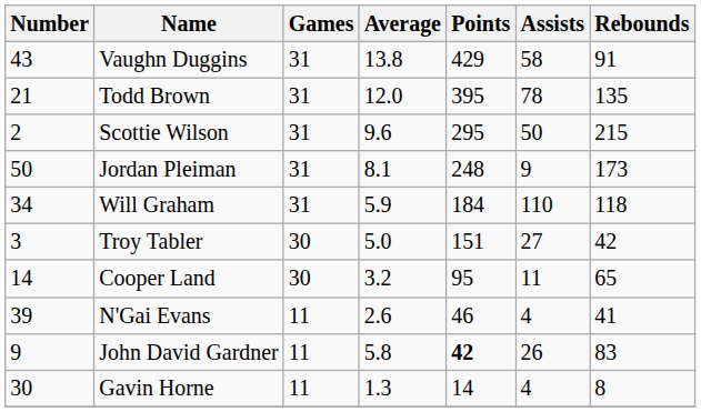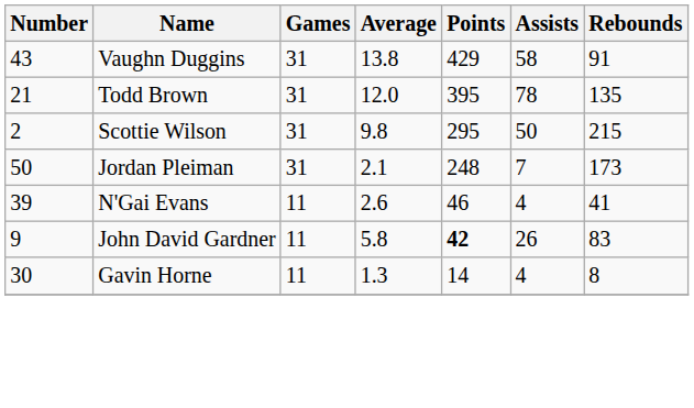 <table class="wikitable" style="font-size: 95%;">
 <tr>
 <th>Number</th>
 <th>Name</th>
 <th>Games</th>
 <th>Average</th>
 <th>Points</th>
 <th>Assists</th>
 <th>Rebounds</th>
 </tr>
 <tr>
 <td>43</td>
 <td>Vaughn Duggins</td>
 <td>31</td>
 <td>13.8</td>
 <td>429</td>
 <td>58</td>
 <td>91</td>
 </tr>
 <tr>
 <td>21</td>
 <td>Todd Brown</td>
 <td>31</td>
 <td>12.0</td>
 <td>395</td>
 <td>78</td>
 <td>135</td>
 </tr>
 <tr>
 <td>2</td>
 <td>Scottie Wilson</td>
 <td>31</td>
-<td>9.6</td>
+<td>9.8</td>
 <td>295</td>
 <td>50</td>
 <td>215</td>
 </tr>
 <tr>
 <td>50</td>
 <td>Jordan Pleiman</td>
 <td>31</td>
-<td>8.1</td>
+<td>2.1</td>
 <td>248</td>
-<td>9</td>
+<td>7</td>
 <td>173</td>
-</tr>
-<tr>
-<td>34</td>
-<td>Will Graham</td>
-<td>31</td>
-<td>5.9</td>
-<td>184</td>
-<td>110</td>
-<td>118</td>
-</tr>
-<tr>
-<td>3</td>
-<td>Troy Tabler</td>
-<td>30</td>
-<td>5.0</td>
-<td>151</td>
-<td>27</td>
-<td>42</td>
-</tr>
-<tr>
-<td>14</td>
-<td>Cooper Land</td>
-<td>30</td>
-<td>3.2</td>
-<td>95</td>
-<td>11</td>
-<td>65</td>
 </tr>
 <tr>
 <td>39</td>
 <td>N'Gai Evans</td>
 <td>11</td>
 <td>2.6</td>
 <td>46</td>
 <td>4</td>
 <td>41</td>
 </tr>
 <tr>
 <td>9</td>
 <td>John David Gardner</td>
 <td>11</td>
 <td>5.8</td>
 <td><strong>42</strong></td>
 <td>26</td>
 <td>83</td>
 </tr>
 <tr>
 <td>30</td>
 <td>Gavin Horne</td>
 <td>11</td>
 <td>1.3</td>
 <td>14</td>
 <td>4</td>
 <td>8</td>
 </tr>
 <tr>
 </tr>
 </table>
